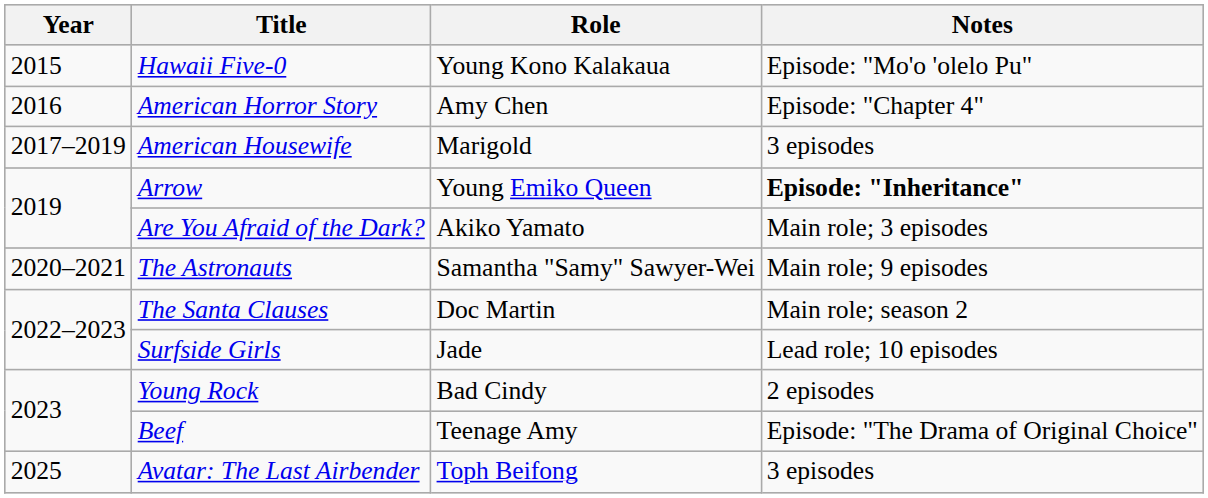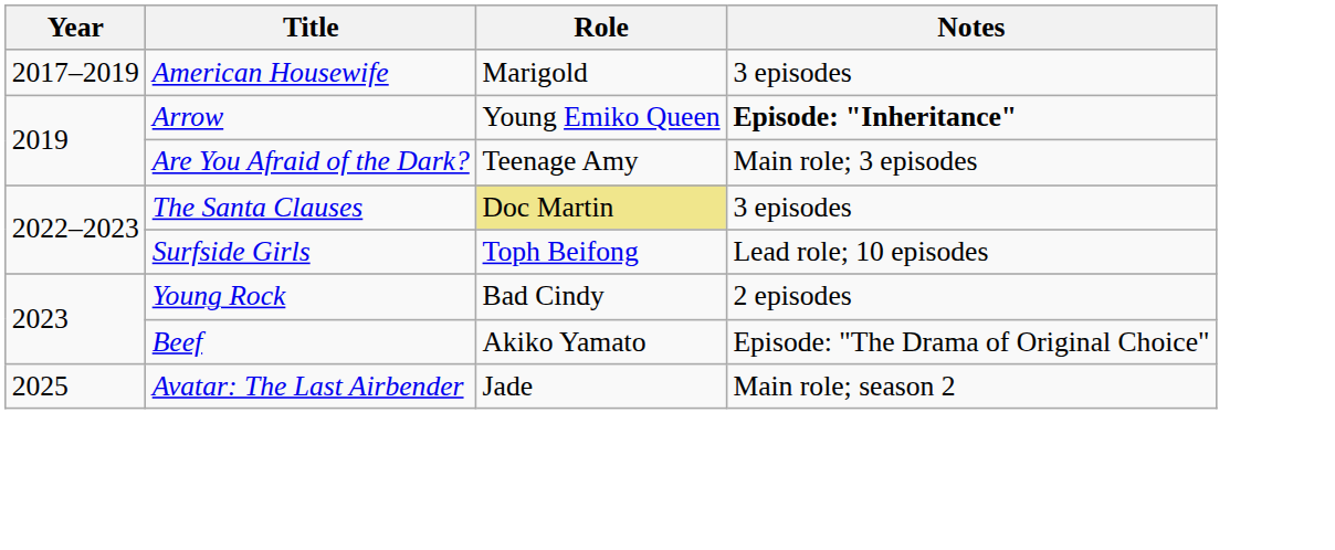 <table class="wikitable sortable">
 <tr>
 <th>Year</th>
 <th>Title</th>
 <th>Role</th>
 <th class="unsortable">Notes</th>
-</tr>
-<tr>
-<td>2015</td>
-<td><em><a href='#'>Hawaii Five-0</a></em></td>
-<td>Young Kono Kalakaua</td>
-<td>Episode: "Mo'o 'olelo Pu"</td>
-</tr>
-<tr>
-<td>2016</td>
-<td><em><a href='#'>American Horror Story</a></em></td>
-<td>Amy Chen</td>
-<td>Episode: "Chapter 4"</td>
 </tr>
 <tr>
 <td>2017–2019</td>
 <td><em><a href='#'>American Housewife</a></em></td>
 <td>Marigold</td>
 <td>3 episodes</td>
 </tr>
 <tr>
 <td rowspan=2>2019</td>
 <td><em><a href='#'>Arrow</a></em></td>
 <td>Young <a href='#'>Emiko Queen</a></td>
 <td><strong>Episode: "Inheritance"</strong></td>
 </tr>
 <tr>
 <td><em><a href='#'>Are You Afraid of the Dark?</a></em></td>
-<td>Akiko Yamato</td>
+<td>Teenage Amy</td>
 <td>Main role; 3 episodes</td>
-</tr>
-<tr>
-<td>2020–2021</td>
-<td><em><a href='#'>The Astronauts</a></em></td>
-<td>Samantha "Samy" Sawyer-Wei</td>
-<td>Main role; 9 episodes</td>
 </tr>
 <tr>
 <td rowspan=2>2022–2023</td>
 <td><em><a href='#'>The Santa Clauses</a></em></td>
-<td>Doc Martin</td>
-<td>Main role; season 2</td>
+<td style="background: khaki;">Doc Martin</td>
+<td>3 episodes</td>
 </tr>
 <tr>
 <td><em><a href='#'>Surfside Girls</a></em></td>
-<td>Jade</td>
+<td><a href='#'>Toph Beifong</a></td>
 <td>Lead role; 10 episodes</td>
 </tr>
 <tr>
 <td rowspan=2>2023</td>
 <td><em><a href='#'>Young Rock</a></em></td>
 <td>Bad Cindy</td>
 <td>2 episodes</td>
 </tr>
 <tr>
 <td><em><a href='#'>Beef</a></em></td>
-<td>Teenage Amy</td>
+<td>Akiko Yamato</td>
 <td>Episode: "The Drama of Original Choice"</td>
 </tr>
 <tr>
 <td>2025</td>
 <td><em><a href='#'>Avatar: The Last Airbender</a></em></td>
-<td><a href='#'>Toph Beifong</a></td>
-<td>3 episodes</td>
+<td>Jade</td>
+<td>Main role; season 2</td>
 </tr>
 </table>
